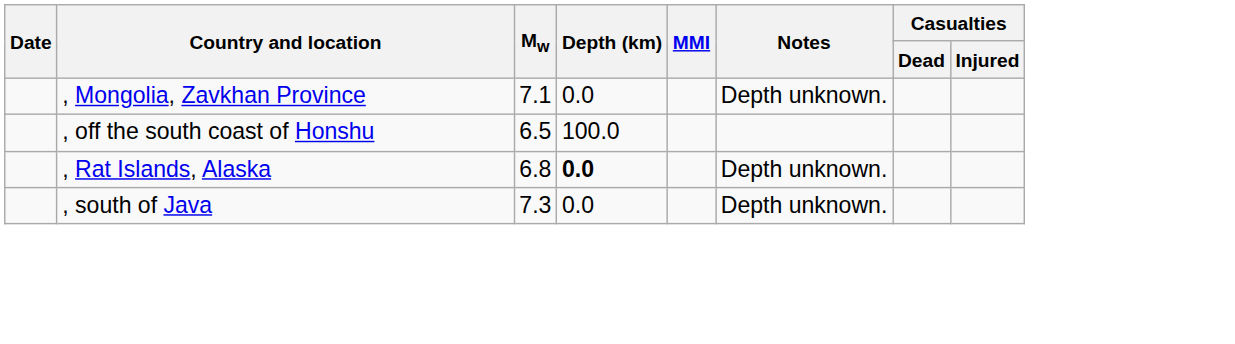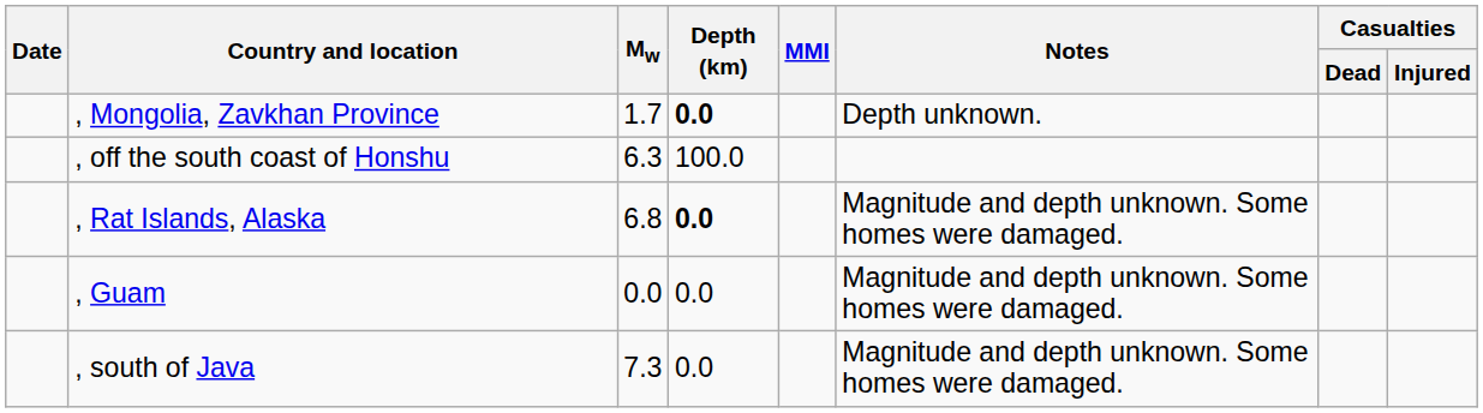 <table class="wikitable sortable sort-under" style="border:1px black; margin-left:1em;">
 <tr>
 <th rowspan="2"><small>Date</small></th>
 <th rowspan="2" style="width: 310px"><small>Country and location</small></th>
 <th rowspan="2"><small>M<sub>w</sub></small></th>
 <th rowspan="2"><small>Depth (km)</small></th>
 <th rowspan="2"><small><a href='#'>MMI</a></small></th>
 <th rowspan="2" class="unsortable"><small>Notes</small></th>
 <th colspan="2"><small>Casualties</small></th>
 </tr>
 <tr>
 <th><small>Dead</small></th>
 <th><small>Injured</small></th>
 </tr>
 <tr>
 <td></td>
 <td>, <a href='#'>Mongolia</a>, <a href='#'>Zavkhan Province</a></td>
-<td>7.1</td>
-<td>0.0</td>
+<td>1.7</td>
+<td><strong>0.0</strong></td>
 <td></td>
 <td>Depth unknown.</td>
 <td></td>
 <td></td>
 </tr>
 <tr>
 <td></td>
 <td>, off the south coast of <a href='#'>Honshu</a></td>
-<td>6.5</td>
+<td>6.3</td>
 <td>100.0</td>
 <td></td>
 <td></td>
 <td></td>
 <td></td>
 </tr>
 <tr>
 <td></td>
 <td>, <a href='#'>Rat Islands</a>, <a href='#'>Alaska</a></td>
 <td>6.8</td>
 <td><strong>0.0</strong></td>
 <td></td>
-<td>Depth unknown.</td>
+<td>Magnitude and depth unknown. Some homes were damaged.</td>
+<td></td>
+<td></td>
+</tr>
+<tr>
+<td></td>
+<td>, <a href='#'>Guam</a></td>
+<td>0.0</td>
+<td>0.0</td>
+<td></td>
+<td>Magnitude and depth unknown. Some homes were damaged.</td>
 <td></td>
 <td></td>
 </tr>
 <tr>
 <td></td>
 <td>, south of <a href='#'>Java</a></td>
 <td>7.3</td>
 <td>0.0</td>
 <td></td>
-<td>Depth unknown.</td>
+<td>Magnitude and depth unknown. Some homes were damaged.</td>
 <td></td>
 <td></td>
 </tr>
 </table>
